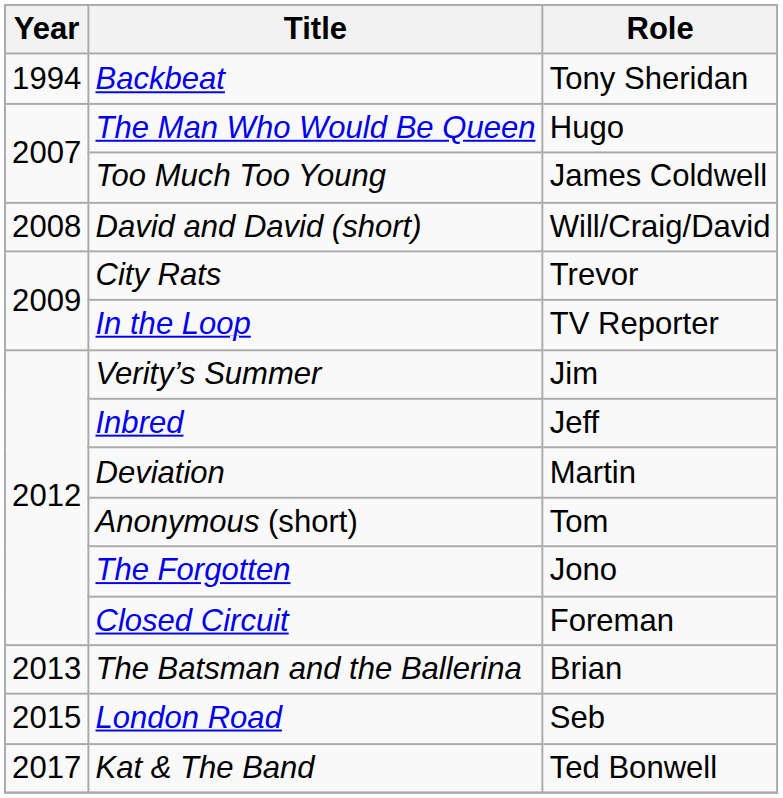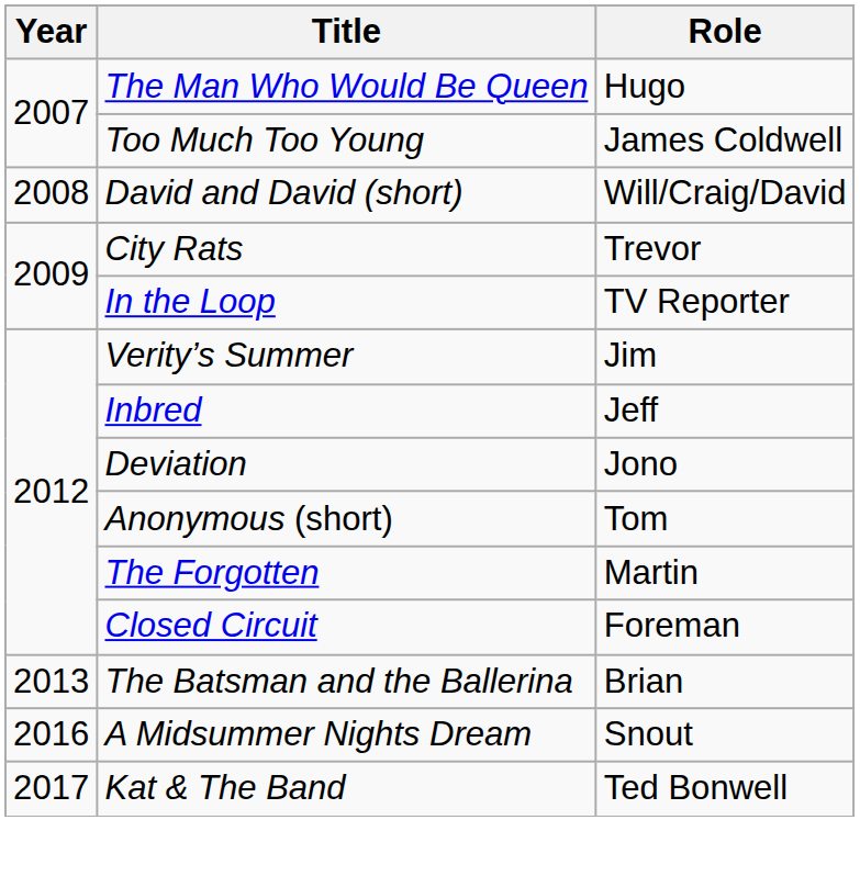 <table class="wikitable sortable">
 <tr>
 <th>Year</th>
 <th>Title</th>
 <th>Role</th>
-</tr>
-<tr>
-<td>1994</td>
-<td><em><a href='#'>Backbeat</a></em></td>
-<td>Tony Sheridan</td>
 </tr>
 <tr>
 <td rowspan=2>2007</td>
 <td><em><a href='#'>The Man Who Would Be Queen</a></em></td>
 <td>Hugo</td>
 </tr>
 <tr>
 <td><em>Too Much Too Young</em></td>
 <td>James Coldwell</td>
 </tr>
 <tr>
 <td>2008</td>
 <td><em>David and David (short)</em></td>
 <td>Will/Craig/David</td>
 </tr>
 <tr>
 <td rowspan=2>2009</td>
 <td><em>City Rats</em></td>
 <td>Trevor</td>
 </tr>
 <tr>
 <td><em><a href='#'>In the Loop</a></em></td>
 <td>TV Reporter</td>
 </tr>
 <tr>
 <td rowspan=6>2012</td>
 <td><em>Verity’s Summer</em></td>
 <td>Jim</td>
 </tr>
 <tr>
 <td><em><a href='#'>Inbred</a></em></td>
 <td>Jeff</td>
 </tr>
 <tr>
 <td><em>Deviation</em></td>
-<td>Martin</td>
+<td>Jono</td>
 </tr>
 <tr>
 <td><em>Anonymous</em> (short)</td>
 <td>Tom</td>
 </tr>
 <tr>
 <td><em><a href='#'>The Forgotten</a></em></td>
-<td>Jono</td>
+<td>Martin</td>
 </tr>
 <tr>
 <td><em><a href='#'>Closed Circuit</a></em></td>
 <td>Foreman</td>
 </tr>
 <tr>
 <td>2013</td>
 <td><em>The Batsman and the Ballerina</em></td>
 <td>Brian</td>
 </tr>
 <tr>
-<td>2015</td>
-<td><em><a href='#'>London Road</a></em></td>
-<td>Seb</td>
+<td>2016</td>
+<td><em>A Midsummer Nights Dream</em></td>
+<td>Snout</td>
 </tr>
 <tr>
 <td>2017</td>
 <td><em>Kat & The Band</em></td>
 <td>Ted Bonwell</td>
 </tr>
 <tr>
 </tr>
 </table>
